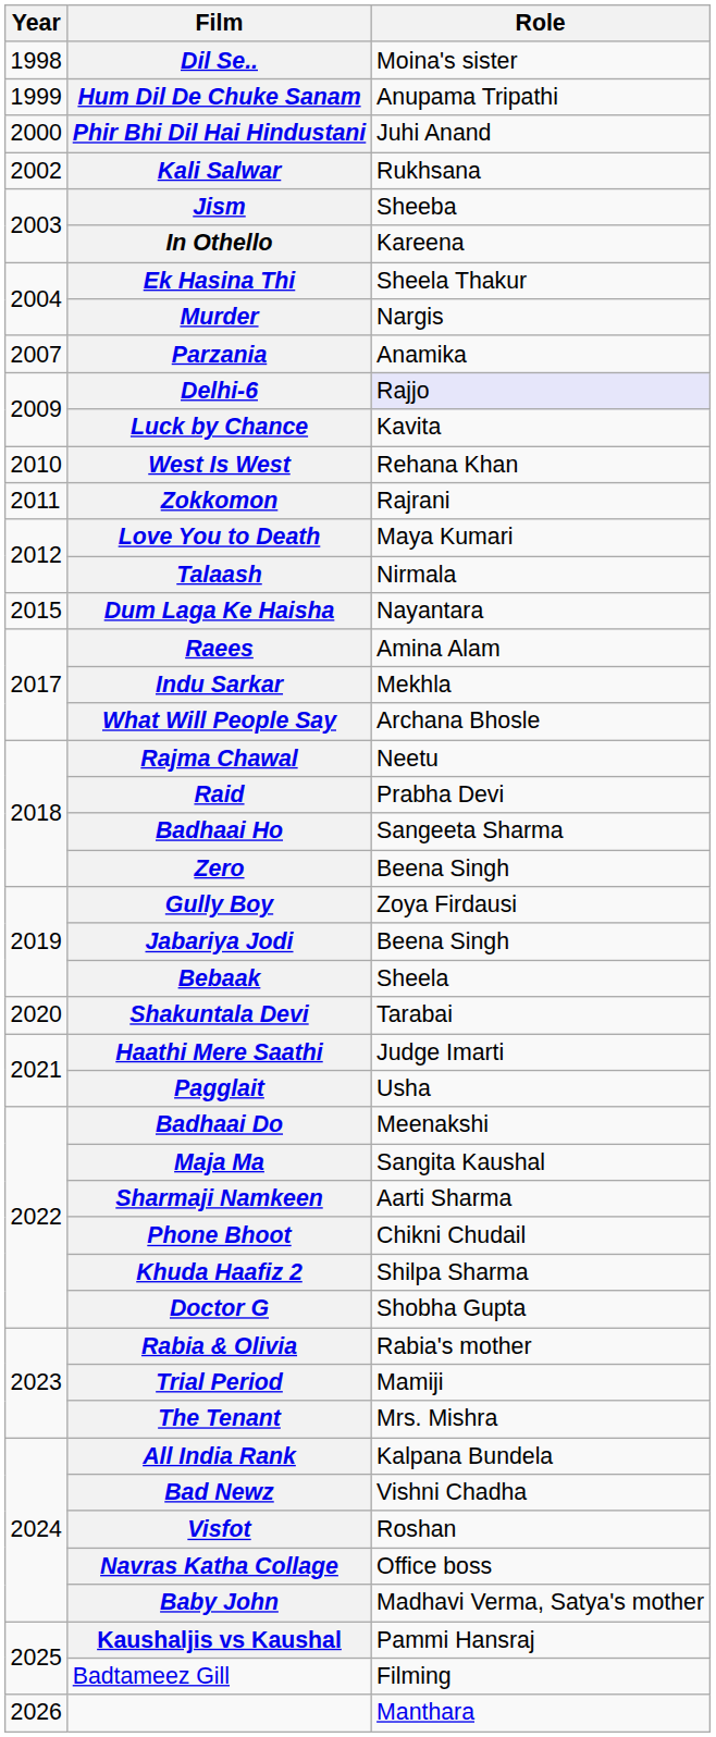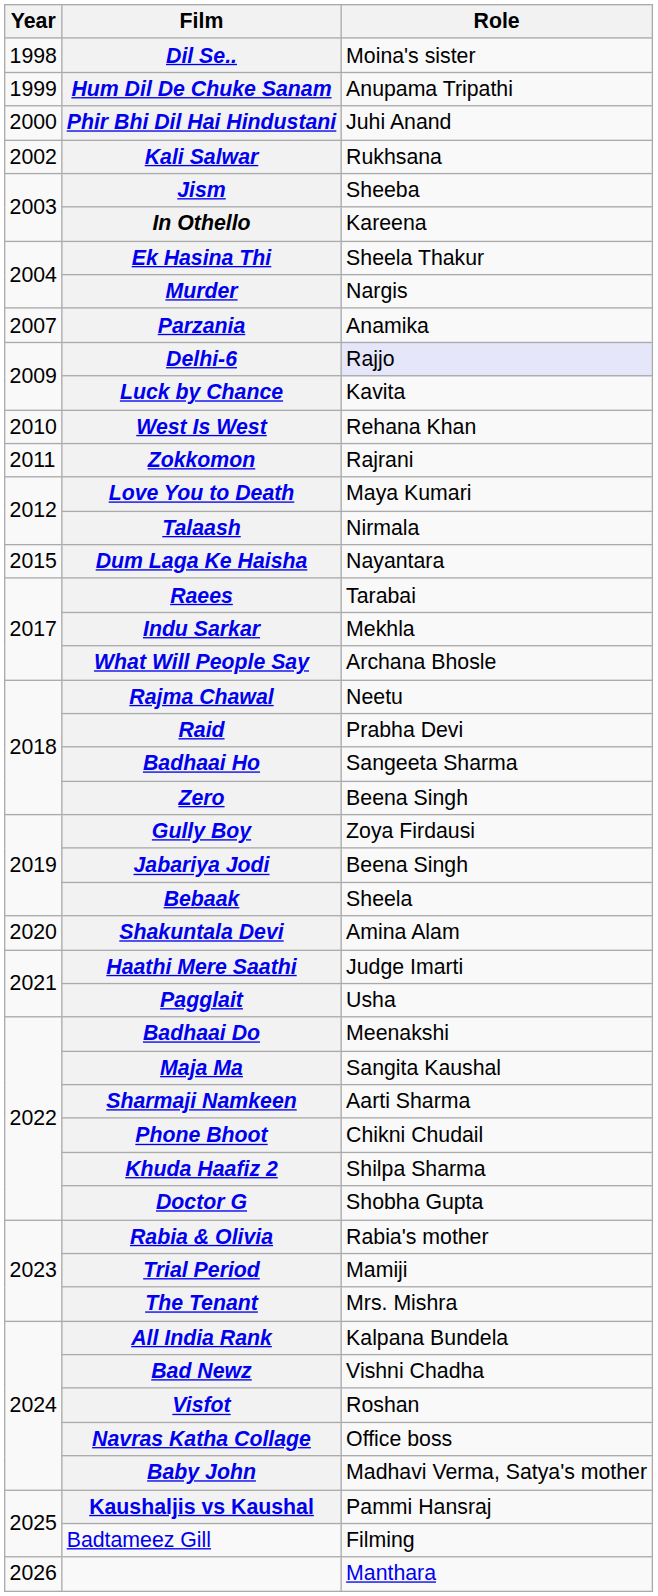 <table class="wikitable sortable plainrowheaders">
 <tr style="text-align:center;">
 <th scope="col">Year</th>
 <th scope="col">Film</th>
 <th scope="col">Role</th>
 </tr>
 <tr>
 <td>1998</td>
 <th scope="row"><em><a href='#'>Dil Se..</a></em></th>
 <td>Moina's sister</td>
 </tr>
 <tr>
 <td>1999</td>
 <th scope="row"><em><a href='#'>Hum Dil De Chuke Sanam</a></em></th>
 <td>Anupama Tripathi</td>
 </tr>
 <tr>
 <td>2000</td>
 <th scope="row"><em><a href='#'>Phir Bhi Dil Hai Hindustani</a></em></th>
 <td>Juhi Anand</td>
 </tr>
 <tr>
 <td>2002</td>
 <th scope="row"><em><a href='#'>Kali Salwar</a></em></th>
 <td>Rukhsana</td>
 </tr>
 <tr>
 <td rowspan="2">2003</td>
 <th scope="row"><em><a href='#'>Jism</a></em></th>
 <td>Sheeba</td>
 </tr>
 <tr>
 <th scope="row"><em>In Othello</em></th>
 <td>Kareena</td>
 </tr>
 <tr>
 <td rowspan="2">2004</td>
 <th scope="row"><em><a href='#'>Ek Hasina Thi</a></em></th>
 <td>Sheela Thakur</td>
 </tr>
 <tr>
 <th scope="row"><em><a href='#'>Murder</a></em></th>
 <td>Nargis</td>
 </tr>
 <tr>
 <td>2007</td>
 <th scope="row"><em><a href='#'>Parzania</a></em></th>
 <td>Anamika</td>
 </tr>
 <tr>
 <td rowspan="2">2009</td>
 <th scope="row"><em><a href='#'>Delhi-6</a></em></th>
 <td style="background: lavender;">Rajjo</td>
 </tr>
 <tr>
 <th scope="row"><em><a href='#'>Luck by Chance</a></em></th>
 <td>Kavita</td>
 </tr>
 <tr>
 <td>2010</td>
 <th scope="row"><em><a href='#'>West Is West</a></em></th>
 <td>Rehana Khan</td>
 </tr>
 <tr>
 <td>2011</td>
 <th scope="row"><em><a href='#'>Zokkomon</a></em></th>
 <td>Rajrani</td>
 </tr>
 <tr>
 <td rowspan="2">2012</td>
 <th scope="row"><em><a href='#'>Love You to Death</a></em></th>
 <td>Maya Kumari</td>
 </tr>
 <tr>
 <th scope="row"><em><a href='#'>Talaash</a></em></th>
 <td>Nirmala</td>
 </tr>
 <tr>
 <td>2015</td>
 <th scope="row"><em><a href='#'>Dum Laga Ke Haisha</a></em></th>
 <td>Nayantara</td>
 </tr>
 <tr>
 <td rowspan="3">2017</td>
 <th scope="row"><em><a href='#'>Raees</a></em></th>
-<td>Amina Alam</td>
+<td>Tarabai</td>
 </tr>
 <tr>
 <th scope="row"><em><a href='#'>Indu Sarkar</a></em></th>
 <td>Mekhla</td>
 </tr>
 <tr>
 <th scope="row"><em><a href='#'>What Will People Say</a></em></th>
 <td>Archana Bhosle</td>
 </tr>
 <tr>
 <td rowspan="4">2018</td>
 <th scope="row"><em><a href='#'>Rajma Chawal</a></em></th>
 <td>Neetu</td>
 </tr>
 <tr>
 <th scope="row"><em><a href='#'>Raid</a></em></th>
 <td>Prabha Devi</td>
 </tr>
 <tr>
 <th scope="row"><em><a href='#'>Badhaai Ho</a></em></th>
 <td>Sangeeta Sharma</td>
 </tr>
 <tr>
 <th scope="row"><em><a href='#'>Zero</a></em></th>
 <td>Beena Singh</td>
 </tr>
 <tr>
 <td rowspan="3">2019</td>
 <th scope="row"><em><a href='#'>Gully Boy</a></em></th>
 <td>Zoya Firdausi</td>
 </tr>
 <tr>
 <th scope="row"><em><a href='#'>Jabariya Jodi</a></em></th>
 <td>Beena Singh</td>
 </tr>
 <tr>
 <th scope="row"><em><a href='#'>Bebaak</a></em></th>
 <td>Sheela</td>
 </tr>
 <tr>
 <td>2020</td>
 <th scope="row"><em><a href='#'>Shakuntala Devi</a></em></th>
-<td>Tarabai</td>
+<td>Amina Alam</td>
 </tr>
 <tr>
 <td rowspan=2>2021</td>
 <th scope="row"><em><a href='#'>Haathi Mere Saathi</a></em></th>
 <td>Judge Imarti</td>
 </tr>
 <tr>
 <th scope="row"><em><a href='#'>Pagglait</a></em></th>
 <td>Usha</td>
 </tr>
 <tr>
 <td rowspan="6">2022</td>
 <th scope="row"><em><a href='#'>Badhaai Do</a></em></th>
 <td>Meenakshi</td>
 </tr>
 <tr>
 <th scope="row"><em><a href='#'>Maja Ma</a></em></th>
 <td>Sangita Kaushal</td>
 </tr>
 <tr>
 <th scope="row"><em><a href='#'>Sharmaji Namkeen</a></em></th>
 <td>Aarti Sharma</td>
 </tr>
 <tr>
 <th scope="row"><em><a href='#'>Phone Bhoot</a></em></th>
 <td>Chikni Chudail</td>
 </tr>
 <tr>
 <th scope="row"><em><a href='#'>Khuda Haafiz 2</a></em></th>
 <td>Shilpa Sharma</td>
 </tr>
 <tr>
 <th scope="row"><em><a href='#'>Doctor G</a></em></th>
 <td>Shobha Gupta</td>
 </tr>
 <tr>
 <td rowspan="3">2023</td>
 <th scope="row"><em><a href='#'>Rabia & Olivia</a></em></th>
 <td>Rabia's mother</td>
 </tr>
 <tr>
 <th scope="row"><em><a href='#'>Trial Period</a></em></th>
 <td>Mamiji</td>
 </tr>
 <tr>
 <th scope="row"><em><a href='#'>The Tenant</a></em></th>
 <td>Mrs. Mishra</td>
 </tr>
 <tr>
 <td rowspan="5">2024</td>
 <th scope="row"><em><a href='#'>All India Rank</a></em></th>
 <td>Kalpana Bundela</td>
 </tr>
 <tr>
 <th scope="row"><em><a href='#'>Bad Newz</a></em></th>
 <td>Vishni Chadha</td>
 </tr>
 <tr>
 <th scope="row"><em><a href='#'>Visfot</a></em></th>
 <td>Roshan</td>
 </tr>
 <tr>
 <th scope="row"><em><a href='#'>Navras Katha Collage</a></em></th>
 <td>Office boss</td>
 </tr>
 <tr>
 <th scope="row"><em><a href='#'>Baby John</a></th>
 <td>Madhavi Verma, Satya's mother</td>
 </tr>
 <tr>
 <td rowspan="2">2025</td>
 <th scope="row"></em><a href='#'>Kaushaljis vs Kaushal</a><em></th>
 <td>Pammi Hansraj</td>
 </tr>
 <tr>
 <td {{Pending film><a href='#'></em>Badtameez Gill<em></a></td>
 <td>Filming</td>
 </tr>
 <tr>
 <td rowspan="3">2026</td>
 <td></td>
 <td><a href='#'>Manthara</a></td>
 </tr>
 </table>
